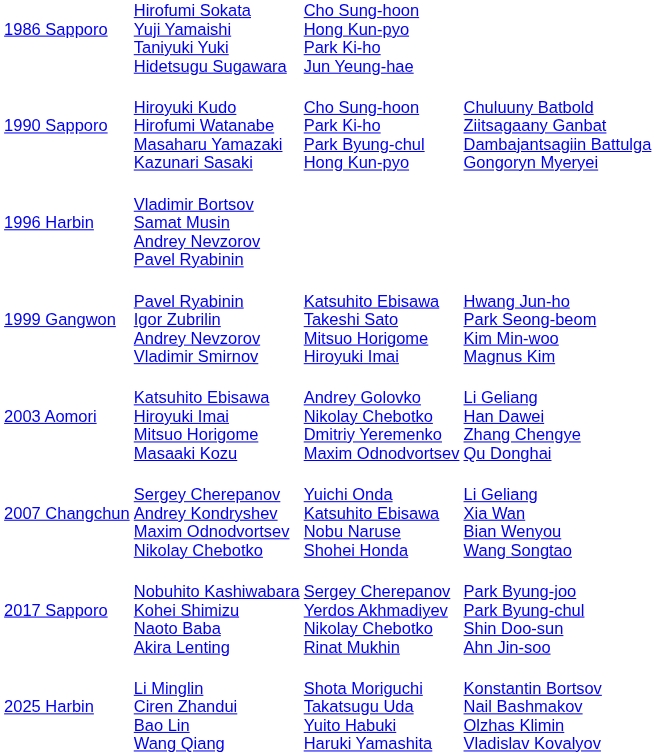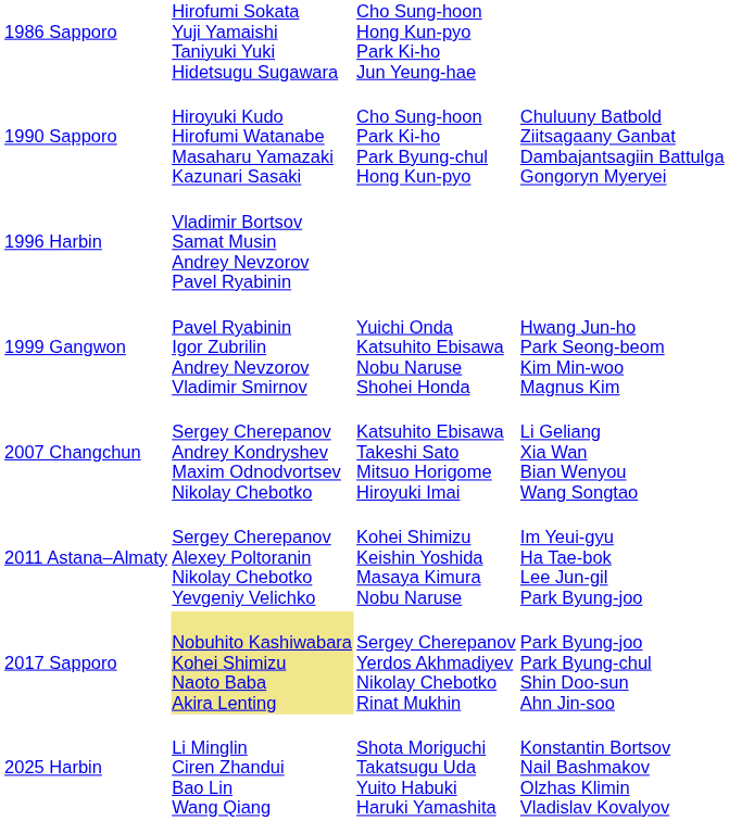 <table>
 <tr>
 <td><a href='#'>1986 Sapporo</a></td>
 <td><br><a href='#'>Hirofumi Sokata</a><br><a href='#'>Yuji Yamaishi</a><br><a href='#'>Taniyuki Yuki</a><br><a href='#'>Hidetsugu Sugawara</a></td>
 <td><br><a href='#'>Cho Sung-hoon</a><br><a href='#'>Hong Kun-pyo</a><br><a href='#'>Park Ki-ho</a><br><a href='#'>Jun Yeung-hae</a></td>
 <td valign=top></td>
 </tr>
 <tr>
 <td><a href='#'>1990 Sapporo</a></td>
 <td><br><a href='#'>Hiroyuki Kudo</a><br><a href='#'>Hirofumi Watanabe</a><br><a href='#'>Masaharu Yamazaki</a><br><a href='#'>Kazunari Sasaki</a></td>
 <td><br><a href='#'>Cho Sung-hoon</a><br><a href='#'>Park Ki-ho</a><br><a href='#'>Park Byung-chul</a><br><a href='#'>Hong Kun-pyo</a></td>
 <td><br><a href='#'>Chuluuny Batbold</a><br><a href='#'>Ziitsagaany Ganbat</a><br><a href='#'>Dambajantsagiin Battulga</a><br><a href='#'>Gongoryn Myeryei</a></td>
 </tr>
 <tr>
 <td><a href='#'>1996 Harbin</a></td>
 <td><br><a href='#'>Vladimir Bortsov</a><br><a href='#'>Samat Musin</a><br><a href='#'>Andrey Nevzorov</a><br><a href='#'>Pavel Ryabinin</a></td>
 <td valign=top></td>
 <td valign=top></td>
 </tr>
 <tr>
 <td><a href='#'>1999 Gangwon</a></td>
 <td><br><a href='#'>Pavel Ryabinin</a><br><a href='#'>Igor Zubrilin</a><br><a href='#'>Andrey Nevzorov</a><br><a href='#'>Vladimir Smirnov</a></td>
-<td><br><a href='#'>Katsuhito Ebisawa</a><br><a href='#'>Takeshi Sato</a><br><a href='#'>Mitsuo Horigome</a><br><a href='#'>Hiroyuki Imai</a></td>
+<td><br><a href='#'>Yuichi Onda</a><br><a href='#'>Katsuhito Ebisawa</a><br><a href='#'>Nobu Naruse</a><br><a href='#'>Shohei Honda</a></td>
 <td><br><a href='#'>Hwang Jun-ho</a><br><a href='#'>Park Seong-beom</a><br><a href='#'>Kim Min-woo</a><br><a href='#'>Magnus Kim</a></td>
-</tr>
-<tr>
-<td><a href='#'>2003 Aomori</a></td>
-<td><br><a href='#'>Katsuhito Ebisawa</a><br><a href='#'>Hiroyuki Imai</a><br><a href='#'>Mitsuo Horigome</a><br><a href='#'>Masaaki Kozu</a></td>
-<td><br><a href='#'>Andrey Golovko</a><br><a href='#'>Nikolay Chebotko</a><br><a href='#'>Dmitriy Yeremenko</a><br><a href='#'>Maxim Odnodvortsev</a></td>
-<td><br><a href='#'>Li Geliang</a><br><a href='#'>Han Dawei</a><br><a href='#'>Zhang Chengye</a><br><a href='#'>Qu Donghai</a></td>
 </tr>
 <tr>
 <td><a href='#'>2007 Changchun</a></td>
 <td><br><a href='#'>Sergey Cherepanov</a><br><a href='#'>Andrey Kondryshev</a><br><a href='#'>Maxim Odnodvortsev</a><br><a href='#'>Nikolay Chebotko</a></td>
-<td><br><a href='#'>Yuichi Onda</a><br><a href='#'>Katsuhito Ebisawa</a><br><a href='#'>Nobu Naruse</a><br><a href='#'>Shohei Honda</a></td>
+<td><br><a href='#'>Katsuhito Ebisawa</a><br><a href='#'>Takeshi Sato</a><br><a href='#'>Mitsuo Horigome</a><br><a href='#'>Hiroyuki Imai</a></td>
 <td><br><a href='#'>Li Geliang</a><br><a href='#'>Xia Wan</a><br><a href='#'>Bian Wenyou</a><br><a href='#'>Wang Songtao</a></td>
 </tr>
 <tr>
+<td><a href='#'>2011 Astana–Almaty</a></td>
+<td><br><a href='#'>Sergey Cherepanov</a><br><a href='#'>Alexey Poltoranin</a><br><a href='#'>Nikolay Chebotko</a><br><a href='#'>Yevgeniy Velichko</a></td>
+<td><br><a href='#'>Kohei Shimizu</a><br><a href='#'>Keishin Yoshida</a><br><a href='#'>Masaya Kimura</a><br><a href='#'>Nobu Naruse</a></td>
+<td><br><a href='#'>Im Yeui-gyu</a><br><a href='#'>Ha Tae-bok</a><br><a href='#'>Lee Jun-gil</a><br><a href='#'>Park Byung-joo</a></td>
+</tr>
+<tr>
 <td><a href='#'>2017 Sapporo</a></td>
-<td><br><a href='#'>Nobuhito Kashiwabara</a><br><a href='#'>Kohei Shimizu</a><br><a href='#'>Naoto Baba</a><br><a href='#'>Akira Lenting</a></td>
+<td style="background: khaki;"><br><a href='#'>Nobuhito Kashiwabara</a><br><a href='#'>Kohei Shimizu</a><br><a href='#'>Naoto Baba</a><br><a href='#'>Akira Lenting</a></td>
 <td><br><a href='#'>Sergey Cherepanov</a><br><a href='#'>Yerdos Akhmadiyev</a><br><a href='#'>Nikolay Chebotko</a><br><a href='#'>Rinat Mukhin</a></td>
 <td><br><a href='#'>Park Byung-joo</a><br><a href='#'>Park Byung-chul</a><br><a href='#'>Shin Doo-sun</a><br><a href='#'>Ahn Jin-soo</a></td>
 </tr>
 <tr>
 <td><a href='#'>2025 Harbin</a></td>
 <td><br><a href='#'>Li Minglin</a><br><a href='#'>Ciren Zhandui</a><br><a href='#'>Bao Lin</a><br><a href='#'>Wang Qiang</a></td>
 <td><br><a href='#'>Shota Moriguchi</a><br><a href='#'>Takatsugu Uda</a><br><a href='#'>Yuito Habuki</a><br><a href='#'>Haruki Yamashita</a></td>
 <td><br><a href='#'>Konstantin Bortsov</a><br><a href='#'>Nail Bashmakov</a><br><a href='#'>Olzhas Klimin</a><br><a href='#'>Vladislav Kovalyov</a></td>
 </tr>
 </table>
